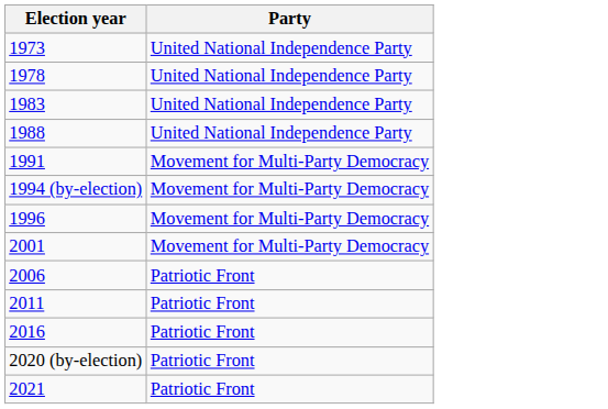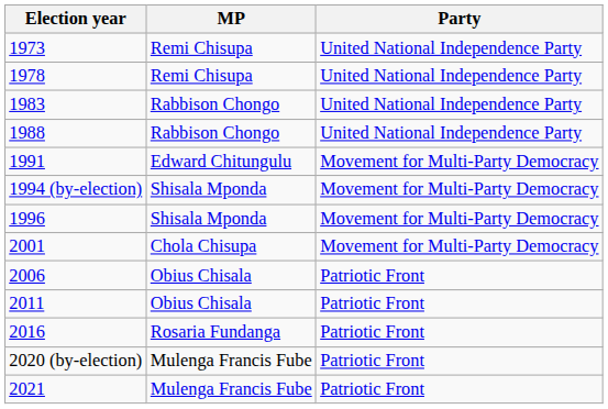 <table class=wikitable>
 <tr>
 <th>Election year</th>
+<th>MP</th>
 <th>Party</th>
 </tr>
 <tr>
 <td><a href='#'>1973</a></td>
+<td><a href='#'>Remi Chisupa</a></td>
 <td><a href='#'>United National Independence Party</a></td>
 </tr>
 <tr>
 <td><a href='#'>1978</a></td>
+<td><a href='#'>Remi Chisupa</a></td>
 <td><a href='#'>United National Independence Party</a></td>
 </tr>
 <tr>
 <td><a href='#'>1983</a></td>
+<td><a href='#'>Rabbison Chongo</a></td>
 <td><a href='#'>United National Independence Party</a></td>
 </tr>
 <tr>
 <td><a href='#'>1988</a></td>
+<td><a href='#'>Rabbison Chongo</a></td>
 <td><a href='#'>United National Independence Party</a></td>
 </tr>
 <tr>
 <td><a href='#'>1991</a></td>
+<td><a href='#'>Edward Chitungulu</a></td>
 <td><a href='#'>Movement for Multi-Party Democracy</a></td>
 </tr>
 <tr>
 <td><a href='#'>1994 (by-election)</a></td>
+<td><a href='#'>Shisala Mponda</a></td>
 <td><a href='#'>Movement for Multi-Party Democracy</a></td>
 </tr>
 <tr>
 <td><a href='#'>1996</a></td>
+<td><a href='#'>Shisala Mponda</a></td>
 <td><a href='#'>Movement for Multi-Party Democracy</a></td>
 </tr>
 <tr>
 <td><a href='#'>2001</a></td>
+<td><a href='#'>Chola Chisupa</a></td>
 <td><a href='#'>Movement for Multi-Party Democracy</a></td>
 </tr>
 <tr>
 <td><a href='#'>2006</a></td>
+<td><a href='#'>Obius Chisala</a></td>
 <td><a href='#'>Patriotic Front</a></td>
 </tr>
 <tr>
 <td><a href='#'>2011</a></td>
+<td><a href='#'>Obius Chisala</a></td>
 <td><a href='#'>Patriotic Front</a></td>
 </tr>
 <tr>
 <td><a href='#'>2016</a></td>
+<td><a href='#'>Rosaria Fundanga</a></td>
 <td><a href='#'>Patriotic Front</a></td>
 </tr>
 <tr>
 <td>2020 (by-election)</td>
+<td>Mulenga Francis Fube</td>
 <td><a href='#'>Patriotic Front</a></td>
 </tr>
 <tr>
 <td><a href='#'>2021</a></td>
+<td><a href='#'>Mulenga Francis Fube</a></td>
 <td><a href='#'>Patriotic Front</a></td>
 </tr>
 </table>
